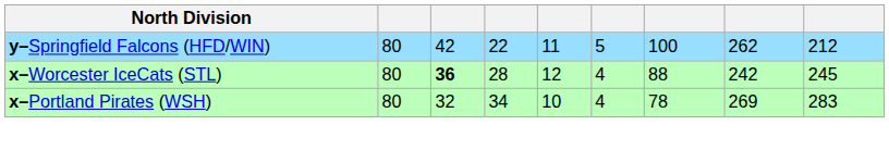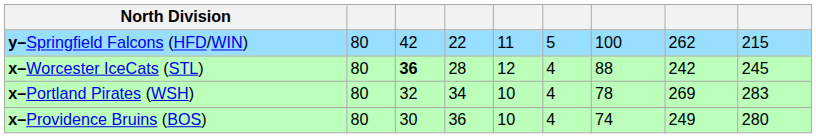 <table class="wikitable" style="width:50em">
 <tr>
 <th width="35%">North Division</th>
 <th width="5%"></th>
 <th width="5%"></th>
 <th width="5%"></th>
 <th width="5%"></th>
 <th width="5%"></th>
 <th width="7.5%"></th>
 <th width="7.5%"></th>
 <th width="7.5%"></th>
 </tr>
 <tr bgcolor="#97DEFF">
 <td><strong>y–</strong><a href='#'>Springfield Falcons</a> (<a href='#'>HFD</a>/<a href='#'>WIN</a>)</td>
 <td>80</td>
 <td>42</td>
 <td>22</td>
 <td>11</td>
 <td>5</td>
 <td>100</td>
 <td>262</td>
-<td>212</td>
+<td>215</td>
 </tr>
 <tr bgcolor="#bbffbb">
 <td><strong>x–</strong><a href='#'>Worcester IceCats</a> (<a href='#'>STL</a>)</td>
 <td>80</td>
 <td><strong>36</strong></td>
 <td>28</td>
 <td>12</td>
 <td>4</td>
 <td>88</td>
 <td>242</td>
 <td>245</td>
 </tr>
 <tr bgcolor="#bbffbb">
 <td><strong>x–</strong><a href='#'>Portland Pirates</a> (<a href='#'>WSH</a>)</td>
 <td>80</td>
 <td>32</td>
 <td>34</td>
 <td>10</td>
 <td>4</td>
 <td>78</td>
 <td>269</td>
 <td>283</td>
 </tr>
+<tr bgcolor="#bbffbb">
+<td><strong>x–</strong><a href='#'>Providence Bruins</a> (<a href='#'>BOS</a>)</td>
+<td>80</td>
+<td>30</td>
+<td>36</td>
+<td>10</td>
+<td>4</td>
+<td>74</td>
+<td>249</td>
+<td>280</td>
+</tr>
 </table>
